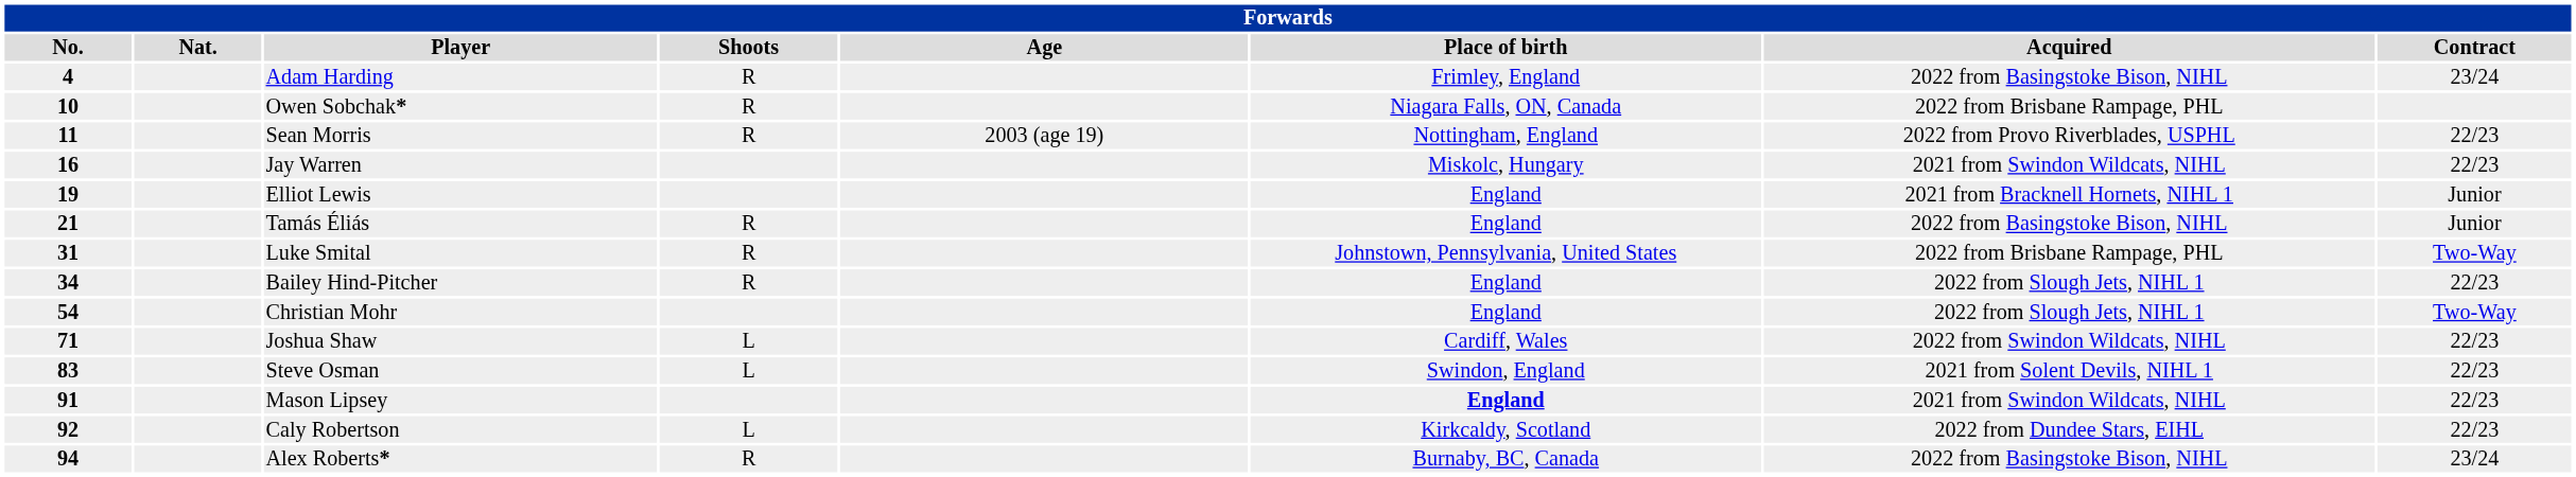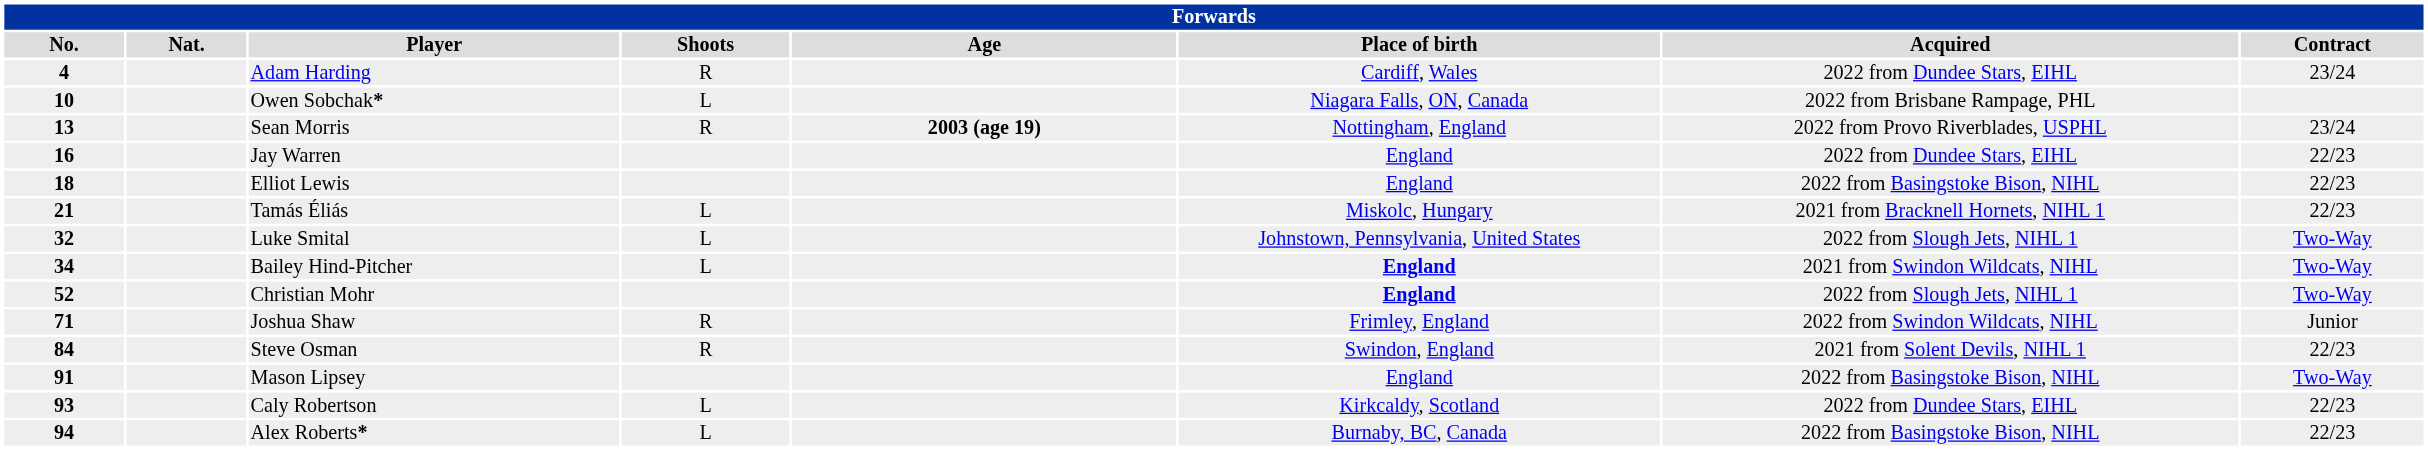 <table class="toccolours"  style="width:97%; clear:both; margin:1.5em auto; text-align:center;">
 <tr>
 <th colspan="11" style="background:#0033A0; color:white;">Forwards</th>
 </tr>
 <tr style="background:#ddd;">
 <th width=5%>No.</th>
 <th width=5%>Nat.</th>
 <th !width=22%>Player</th>
 <th width=7%>Shoots</th>
 <th width=16%>Age</th>
 <th width=20%>Place of birth</th>
 <th width=24%>Acquired</th>
 <td><strong>Contract</strong></td>
 </tr>
 <tr style="background:#eee;">
 <td><strong>4</strong></td>
 <td></td>
 <td align="left"><a href='#'>Adam Harding</a></td>
 <td>R</td>
 <td></td>
-<td><a href='#'>Frimley</a>, <a href='#'>England</a></td>
-<td>2022 from <a href='#'>Basingstoke Bison</a>, <a href='#'>NIHL</a></td>
+<td><a href='#'>Cardiff</a>, <a href='#'>Wales</a></td>
+<td>2022 from <a href='#'>Dundee Stars</a>, <a href='#'>EIHL</a></td>
 <td>23/24</td>
 </tr>
 <tr style="background:#eee;">
 <td><strong>10</strong></td>
 <td></td>
 <td align="left">Owen Sobchak<strong>*</strong></td>
-<td>R</td>
+<td>L</td>
 <td></td>
 <td><a href='#'>Niagara Falls</a>, <a href='#'>ON</a>, <a href='#'>Canada</a></td>
 <td>2022 from Brisbane Rampage, PHL</td>
 <td></td>
 </tr>
 <tr style="background:#eee;">
-<td><strong>11</strong></td>
+<td><strong>13</strong></td>
 <td></td>
 <td align="left">Sean Morris</td>
 <td>R</td>
-<td>2003 (age 19)</td>
+<td><strong>2003 (age 19)</strong></td>
 <td><a href='#'>Nottingham</a>, <a href='#'>England</a></td>
 <td>2022 from Provo Riverblades, <a href='#'>USPHL</a></td>
-<td>22/23</td>
+<td>23/24</td>
 </tr>
 <tr style="background:#eee;">
 <td><strong>16</strong></td>
 <td></td>
 <td align="left">Jay Warren</td>
 <td></td>
 <td></td>
-<td><a href='#'>Miskolc</a>, <a href='#'>Hungary</a></td>
-<td>2021 from <a href='#'>Swindon Wildcats</a>, <a href='#'>NIHL</a></td>
+<td><a href='#'>England</a></td>
+<td>2022 from <a href='#'>Dundee Stars</a>, <a href='#'>EIHL</a></td>
 <td>22/23</td>
 </tr>
 <tr style="background:#eee;">
-<td><strong>19</strong></td>
+<td><strong>18</strong></td>
 <td></td>
 <td align="left">Elliot Lewis</td>
 <td></td>
 <td></td>
 <td><a href='#'>England</a></td>
-<td>2021 from <a href='#'>Bracknell Hornets</a>, <a href='#'>NIHL 1</a></td>
-<td>Junior</td>
+<td>2022 from <a href='#'>Basingstoke Bison</a>, <a href='#'>NIHL</a></td>
+<td>22/23</td>
 </tr>
 <tr style="background:#eee;">
 <td><strong>21</strong></td>
 <td></td>
 <td align="left">Tamás Éliás</td>
-<td>R</td>
+<td>L</td>
 <td></td>
-<td><a href='#'>England</a></td>
-<td>2022 from <a href='#'>Basingstoke Bison</a>, <a href='#'>NIHL</a></td>
-<td>Junior</td>
+<td><a href='#'>Miskolc</a>, <a href='#'>Hungary</a></td>
+<td>2021 from <a href='#'>Bracknell Hornets</a>, <a href='#'>NIHL 1</a></td>
+<td>22/23</td>
 </tr>
 <tr style="background:#eee;">
-<td><strong>31</strong></td>
+<td><strong>32</strong></td>
 <td></td>
 <td align="left">Luke Smital</td>
-<td>R</td>
+<td>L</td>
 <td></td>
 <td><a href='#'>Johnstown, Pennsylvania</a>, <a href='#'>United States</a></td>
-<td>2022 from Brisbane Rampage, PHL</td>
+<td>2022 from <a href='#'>Slough Jets</a>, <a href='#'>NIHL 1</a></td>
 <td><a href='#'>Two-Way</a></td>
 </tr>
 <tr style="background:#eee;">
 <td><strong>34</strong></td>
 <td></td>
 <td align="left">Bailey Hind-Pitcher</td>
-<td>R</td>
+<td>L</td>
 <td></td>
-<td><a href='#'>England</a></td>
-<td>2022 from <a href='#'>Slough Jets</a>, <a href='#'>NIHL 1</a></td>
-<td>22/23</td>
+<td><strong><a href='#'>England</a></strong></td>
+<td>2021 from <a href='#'>Swindon Wildcats</a>, <a href='#'>NIHL</a></td>
+<td><a href='#'>Two-Way</a></td>
 </tr>
 <tr style="background:#eee;">
-<td><strong>54</strong></td>
+<td><strong>52</strong></td>
 <td></td>
 <td align="left">Christian Mohr</td>
 <td></td>
 <td></td>
-<td><a href='#'>England</a></td>
+<td><strong><a href='#'>England</a></strong></td>
 <td>2022 from <a href='#'>Slough Jets</a>, <a href='#'>NIHL 1</a></td>
 <td><a href='#'>Two-Way</a></td>
 </tr>
 <tr style="background:#eee;">
 <td><strong>71</strong></td>
 <td></td>
 <td align="left">Joshua Shaw</td>
-<td>L</td>
+<td>R</td>
 <td></td>
-<td><a href='#'>Cardiff</a>, <a href='#'>Wales</a></td>
+<td><a href='#'>Frimley</a>, <a href='#'>England</a></td>
 <td>2022 from <a href='#'>Swindon Wildcats</a>, <a href='#'>NIHL</a></td>
-<td>22/23</td>
+<td>Junior</td>
 </tr>
 <tr style="background:#eee;">
-<td><strong>83</strong></td>
+<td><strong>84</strong></td>
 <td></td>
 <td align="left">Steve Osman</td>
-<td>L</td>
+<td>R</td>
 <td></td>
 <td><a href='#'>Swindon</a>, <a href='#'>England</a></td>
 <td>2021 from <a href='#'>Solent Devils</a>, <a href='#'>NIHL 1</a></td>
 <td>22/23</td>
 </tr>
 <tr style="background:#eee;">
 <td><strong>91</strong></td>
 <td></td>
 <td align="left">Mason Lipsey</td>
 <td></td>
 <td></td>
-<td><strong><a href='#'>England</a></strong></td>
-<td>2021 from <a href='#'>Swindon Wildcats</a>, <a href='#'>NIHL</a></td>
-<td>22/23</td>
+<td><a href='#'>England</a></td>
+<td>2022 from <a href='#'>Basingstoke Bison</a>, <a href='#'>NIHL</a></td>
+<td><a href='#'>Two-Way</a></td>
 </tr>
 <tr style="background:#eee;">
-<td><strong>92</strong></td>
+<td><strong>93</strong></td>
 <td></td>
 <td align="left">Caly Robertson</td>
 <td>L</td>
 <td></td>
 <td><a href='#'>Kirkcaldy</a>, <a href='#'>Scotland</a></td>
 <td>2022 from <a href='#'>Dundee Stars</a>, <a href='#'>EIHL</a></td>
 <td>22/23</td>
 </tr>
 <tr style="background:#eee;">
 <td><strong>94</strong></td>
 <td></td>
 <td align="left">Alex Roberts<strong>*</strong></td>
-<td>R</td>
+<td>L</td>
 <td></td>
 <td><a href='#'>Burnaby, BC</a>, <a href='#'>Canada</a></td>
 <td>2022 from <a href='#'>Basingstoke Bison</a>, <a href='#'>NIHL</a></td>
-<td>23/24</td>
+<td>22/23</td>
 </tr>
 </table>
